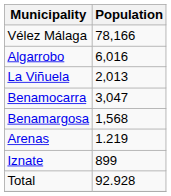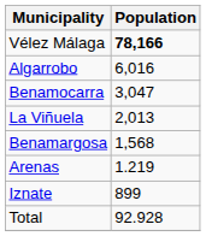 <table class="wikitable">
 <tr>
 <th>Municipality</th>
 <th>Population</th>
 </tr>
 <tr>
 <td>Vélez Málaga</td>
-<td>78,166</td>
+<td><strong>78,166</strong></td>
 </tr>
 <tr>
 <td><a href='#'>Algarrobo</a></td>
 <td>6,016</td>
 </tr>
 <tr>
+<td><a href='#'>Benamocarra</a></td>
+<td>3,047</td>
+</tr>
+<tr>
 <td><a href='#'>La Viñuela</a></td>
 <td>2,013</td>
-</tr>
-<tr>
-<td><a href='#'>Benamocarra</a></td>
-<td>3,047</td>
 </tr>
 <tr>
 <td><a href='#'>Benamargosa</a></td>
 <td>1,568</td>
 </tr>
 <tr>
 <td><a href='#'>Arenas</a></td>
 <td>1.219</td>
 </tr>
 <tr>
 <td><a href='#'>Iznate</a></td>
 <td>899</td>
 </tr>
 <tr>
 <td>Total</td>
 <td>92.928</td>
 </tr>
 <tr>
 </tr>
 </table>
